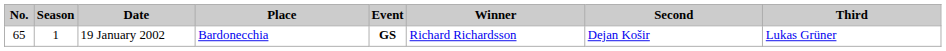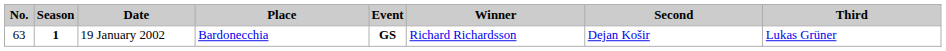 <table class="wikitable plainrowheaders" style="background:#fff; font-size:86%; border:grey solid 1px; border-collapse:collapse;">
 <tr style="background:#ccc; text-align:center;">
 <th scope="col" style="background:#ccc; width:25px;">No.</th>
 <th scope="col" style="background:#ccc; width:30px;">Season</th>
 <th scope="col" style="background:#ccc; width:120px;">Date</th>
 <th scope="col" style="background:#ccc; width:180px;">Place</th>
 <th scope="col" style="background:#ccc; width:15px;">Event</th>
 <th scope="col" style="background:#ccc; width:185px;">Winner</th>
 <th scope="col" style="background:#ccc; width:185px;">Second</th>
 <th scope="col" style="background:#ccc; width:185px;">Third</th>
 </tr>
 <tr>
-<td align=center>65</td>
-<td align=center>1</td>
+<td align=center>63</td>
+<td align=center><strong>1</strong></td>
 <td>19 January 2002</td>
 <td> <a href='#'>Bardonecchia</a></td>
 <td align=center><strong>GS</strong></td>
 <td> <a href='#'>Richard Richardsson</a></td>
 <td> <a href='#'>Dejan Košir</a></td>
 <td> <a href='#'>Lukas Grüner</a></td>
 </tr>
 </table>
